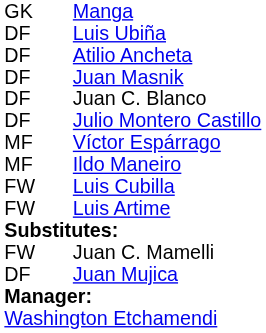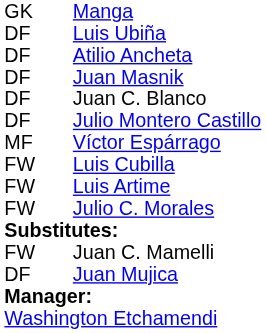 <table style="font-size:90%; margin:0.2em auto;" cellspacing="0" cellpadding="0">
 <tr>
 <th width="25"></th>
 <th width="25"></th>
 </tr>
 <tr>
 <td>GK</td>
 <td></td>
 <td> <a href='#'>Manga</a></td>
 </tr>
 <tr>
 <td>DF</td>
 <td></td>
 <td> <a href='#'>Luis Ubiña</a></td>
 </tr>
 <tr>
 <td>DF</td>
 <td></td>
 <td> <a href='#'>Atilio Ancheta</a></td>
 </tr>
 <tr>
 <td>DF</td>
 <td></td>
 <td> <a href='#'>Juan Masnik</a></td>
 </tr>
 <tr>
 <td>DF</td>
 <td></td>
 <td> Juan C. Blanco</td>
 </tr>
 <tr>
 <td>DF</td>
 <td></td>
 <td> <a href='#'>Julio Montero Castillo</a></td>
 </tr>
 <tr>
 <td>MF</td>
 <td></td>
 <td> <a href='#'>Víctor Espárrago</a></td>
 </tr>
 <tr>
-<td>MF</td>
-<td></td>
-<td> <a href='#'>Ildo Maneiro</a></td>
-<td></td>
-<td></td>
-</tr>
-<tr>
 <td>FW</td>
 <td></td>
 <td> <a href='#'>Luis Cubilla</a></td>
 </tr>
 <tr>
 <td>FW</td>
 <td></td>
 <td> <a href='#'>Luis Artime</a></td>
+</tr>
+<tr>
+<td>FW</td>
+<td></td>
+<td> <a href='#'>Julio C. Morales</a></td>
+<td></td>
+<td></td>
 </tr>
 <tr>
 <td colspan=3><strong>Substitutes:</strong></td>
 </tr>
 <tr>
 <td>FW</td>
 <td></td>
 <td> Juan C. Mamelli</td>
 <td></td>
 <td></td>
 </tr>
 <tr>
 <td>DF</td>
 <td></td>
 <td> <a href='#'>Juan Mujica</a></td>
 <td></td>
 <td></td>
 </tr>
 <tr>
 <td colspan=3><strong>Manager:</strong></td>
 </tr>
 <tr>
 <td colspan=4> <a href='#'>Washington Etchamendi</a></td>
 </tr>
 </table>
